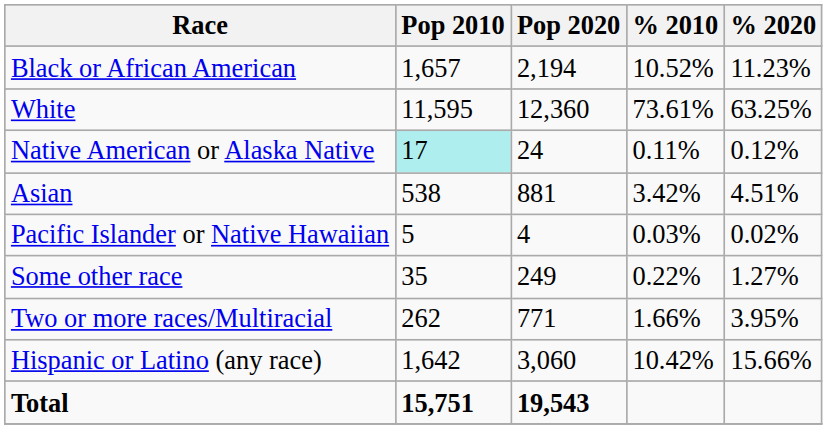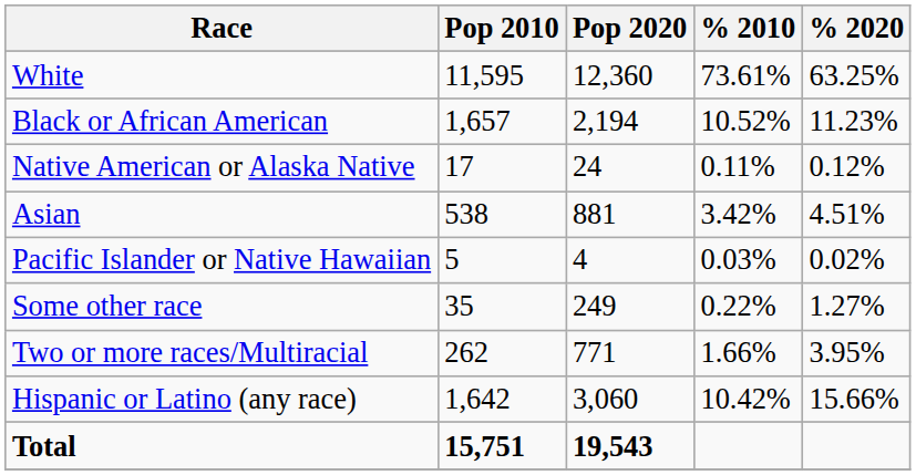 <table class="wikitable">
 <tr>
 <th>Race</th>
 <th>Pop 2010</th>
 <th>Pop 2020</th>
 <th>% 2010</th>
 <th>% 2020</th>
 </tr>
 <tr>
+<td><a href='#'>White</a></td>
+<td>11,595</td>
+<td>12,360</td>
+<td>73.61%</td>
+<td>63.25%</td>
+</tr>
+<tr>
 <td><a href='#'>Black or African American</a></td>
 <td>1,657</td>
 <td>2,194</td>
 <td>10.52%</td>
 <td>11.23%</td>
 </tr>
 <tr>
-<td><a href='#'>White</a></td>
-<td>11,595</td>
-<td>12,360</td>
-<td>73.61%</td>
-<td>63.25%</td>
-</tr>
-<tr>
 <td><a href='#'>Native American</a> or <a href='#'>Alaska Native</a></td>
-<td style="background: paleturquoise;">17</td>
+<td>17</td>
 <td>24</td>
 <td>0.11%</td>
 <td>0.12%</td>
 </tr>
 <tr>
 <td><a href='#'>Asian</a></td>
 <td>538</td>
 <td>881</td>
 <td>3.42%</td>
 <td>4.51%</td>
 </tr>
 <tr>
 <td><a href='#'>Pacific Islander</a> or <a href='#'>Native Hawaiian</a></td>
 <td>5</td>
 <td>4</td>
 <td>0.03%</td>
 <td>0.02%</td>
 </tr>
 <tr>
 <td><a href='#'>Some other race</a></td>
 <td>35</td>
 <td>249</td>
 <td>0.22%</td>
 <td>1.27%</td>
 </tr>
 <tr>
 <td><a href='#'>Two or more races/Multiracial</a></td>
 <td>262</td>
 <td>771</td>
 <td>1.66%</td>
 <td>3.95%</td>
 </tr>
 <tr>
 <td><a href='#'>Hispanic or Latino</a> (any race)</td>
 <td>1,642</td>
 <td>3,060</td>
 <td>10.42%</td>
 <td>15.66%</td>
 </tr>
 <tr>
 <td><strong>Total</strong></td>
 <td><strong>15,751</strong></td>
 <td><strong>19,543</strong></td>
 <td></td>
 <td></td>
 </tr>
 <tr>
 </tr>
 </table>
